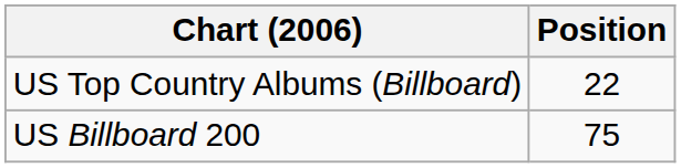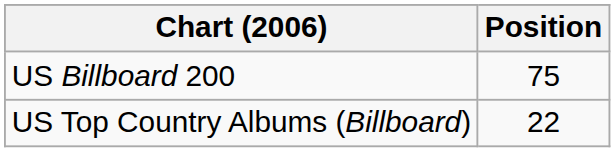 <table class="wikitable sortable">
 <tr>
 <th>Chart (2006)</th>
 <th>Position</th>
 </tr>
 <tr>
+<td>US <em>Billboard</em> 200</td>
+<td align="center">75</td>
+</tr>
+<tr>
 <td>US Top Country Albums (<em>Billboard</em>)</td>
 <td align="center">22</td>
 </tr>
-<tr>
-<td>US <em>Billboard</em> 200</td>
-<td align="center">75</td>
-</tr>
 </table>
